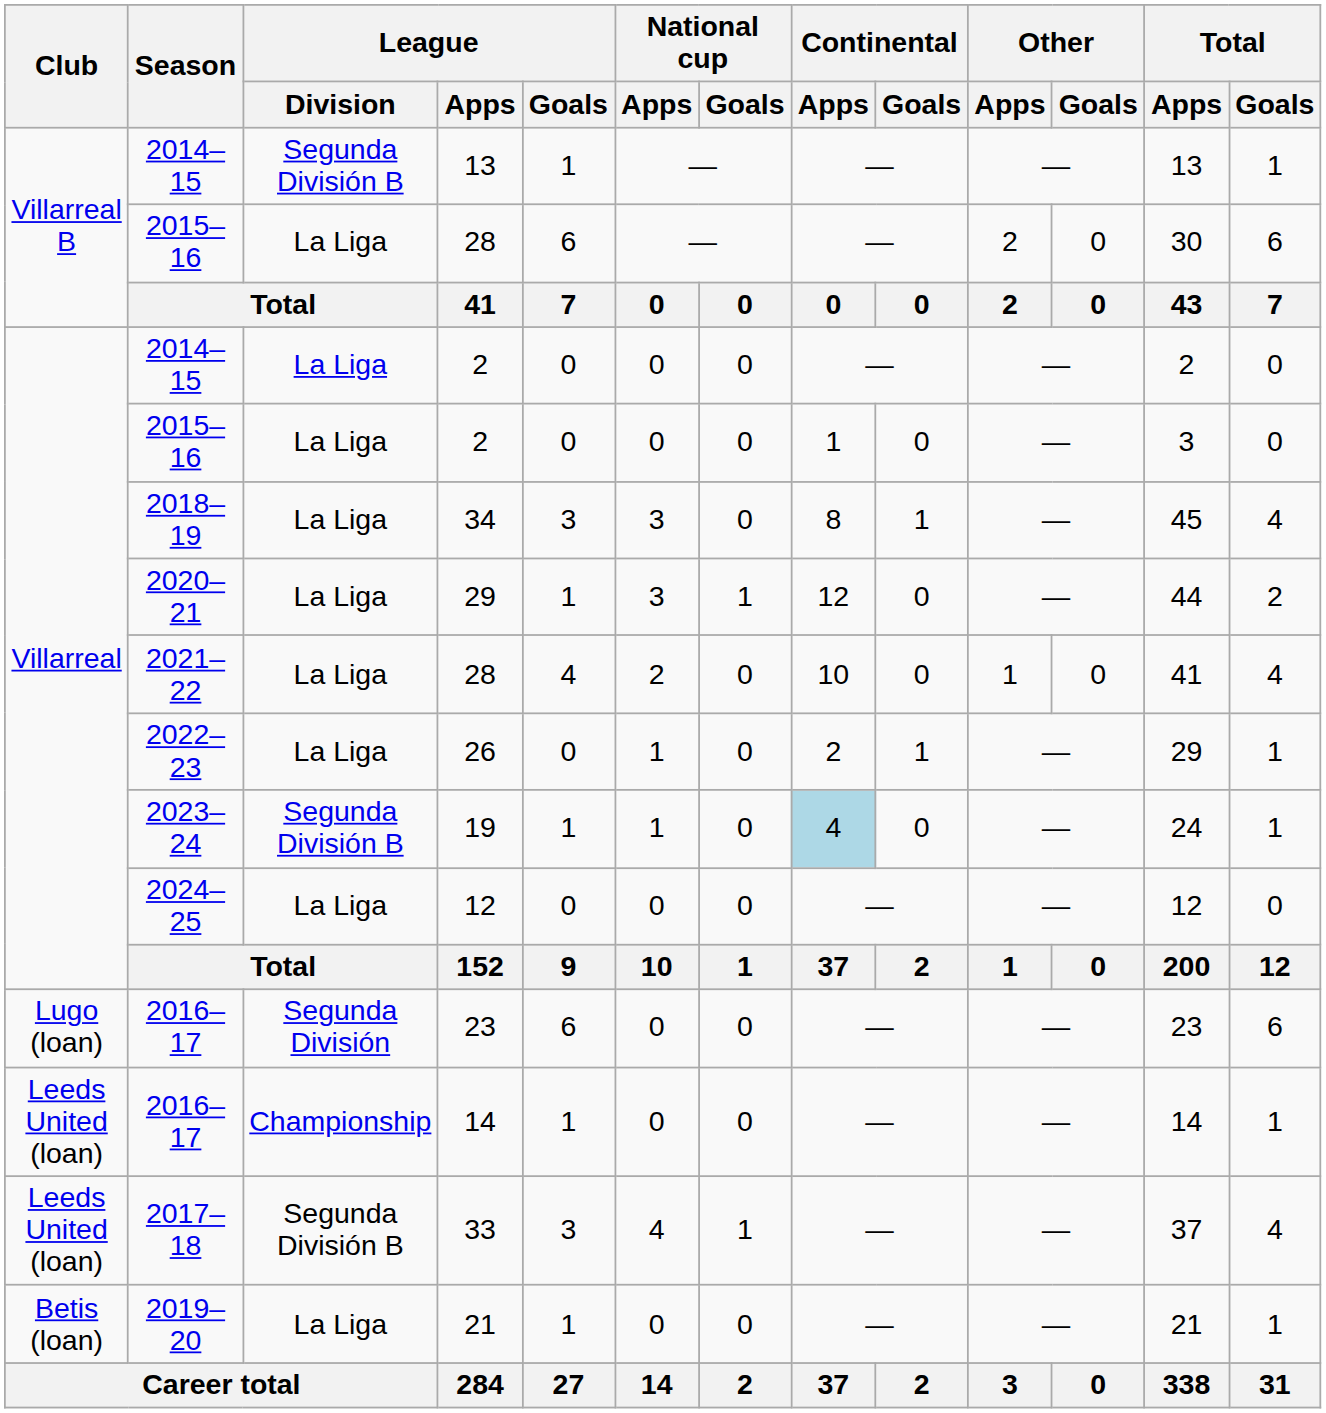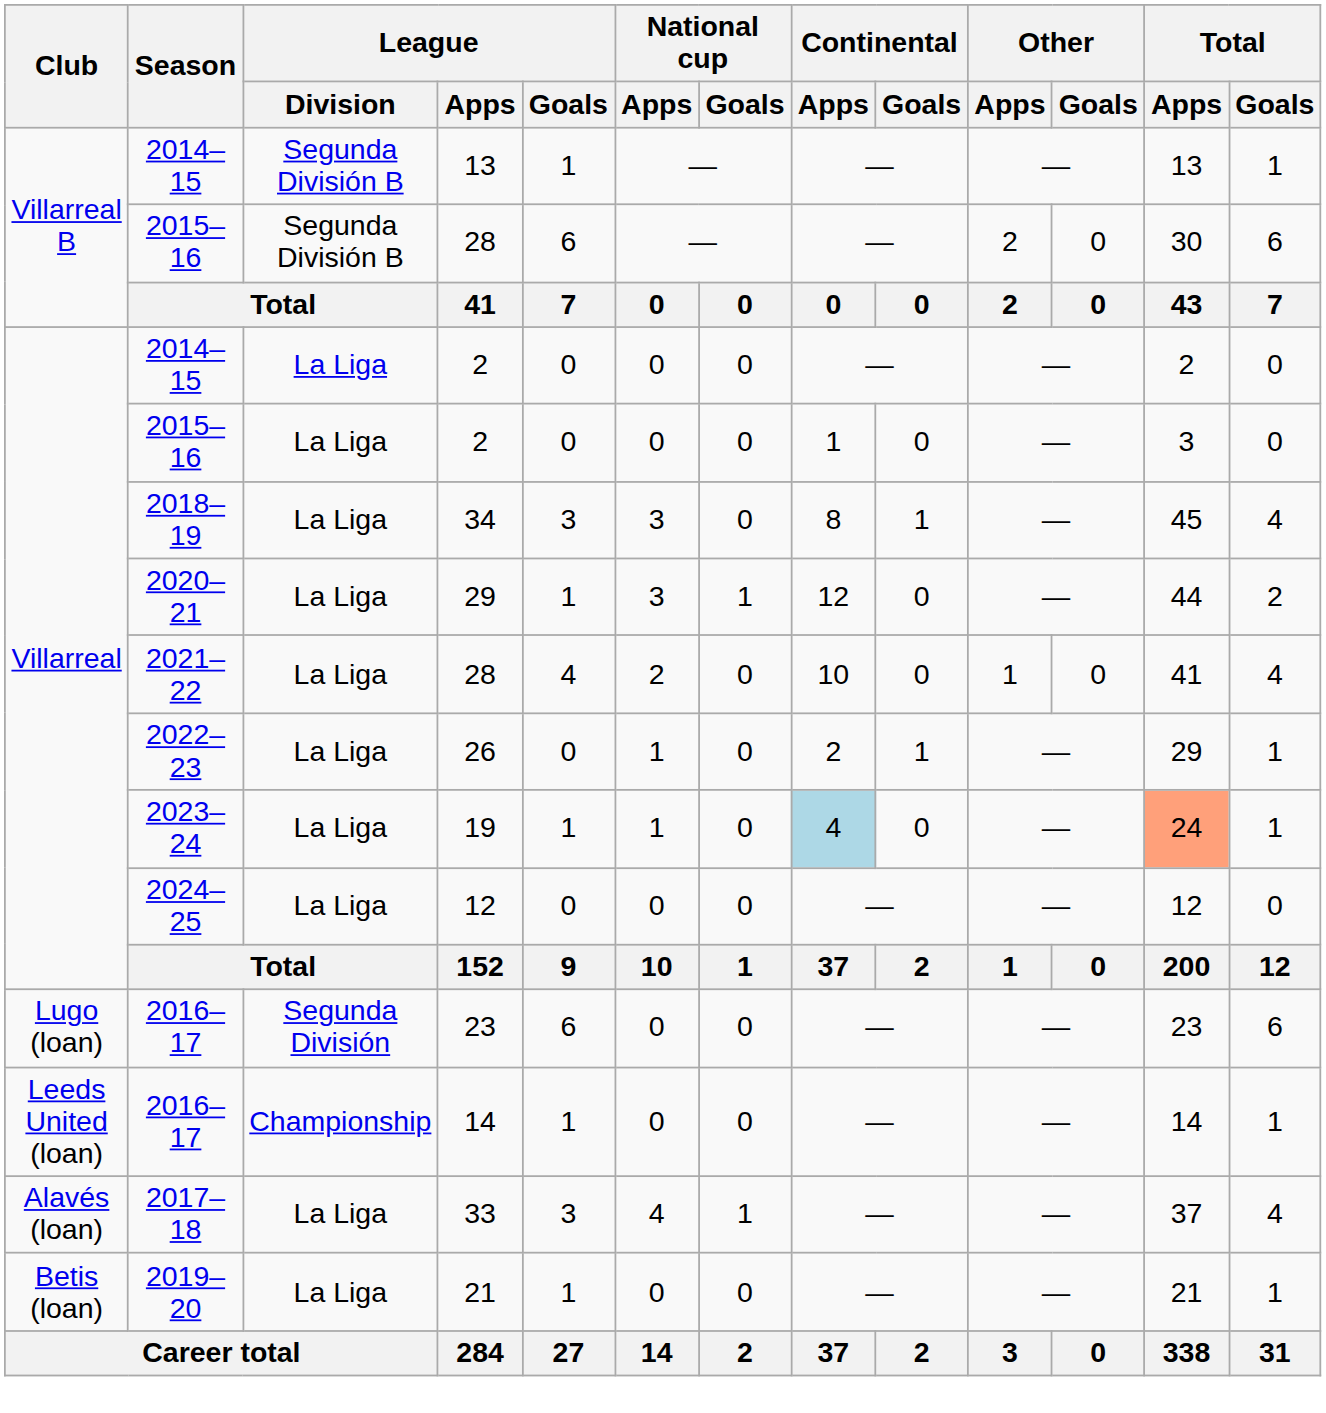 <table class="wikitable" style="text-align:center">
 <tr>
 <th rowspan="2">Club</th>
 <th rowspan="2">Season</th>
 <th colspan="3">League</th>
 <th colspan="2">National cup</th>
 <th colspan="2">Continental</th>
 <th colspan="2">Other</th>
 <th colspan="2">Total</th>
 </tr>
 <tr>
 <th>Division</th>
 <th>Apps</th>
 <th>Goals</th>
 <th>Apps</th>
 <th>Goals</th>
 <th>Apps</th>
 <th>Goals</th>
 <th>Apps</th>
 <th>Goals</th>
 <th>Apps</th>
 <th>Goals</th>
 </tr>
 <tr>
 <td rowspan="3"><a href='#'>Villarreal B</a></td>
 <td><a href='#'>2014–15</a></td>
 <td><a href='#'>Segunda División B</a></td>
 <td>13</td>
 <td>1</td>
 <td colspan="2">—</td>
 <td colspan="2">—</td>
 <td colspan="2">—</td>
 <td>13</td>
 <td>1</td>
 </tr>
 <tr>
 <td><a href='#'>2015–16</a></td>
-<td>La Liga</td>
+<td>Segunda División B</td>
 <td>28</td>
 <td>6</td>
 <td colspan="2">—</td>
 <td colspan="2">—</td>
 <td>2</td>
 <td>0</td>
 <td>30</td>
 <td>6</td>
 </tr>
 <tr>
 <th colspan="2">Total</th>
 <th>41</th>
 <th>7</th>
 <th>0</th>
 <th>0</th>
 <th>0</th>
 <th>0</th>
 <th>2</th>
 <th>0</th>
 <th>43</th>
 <th>7</th>
 </tr>
 <tr>
 <td rowspan="9"><a href='#'>Villarreal</a></td>
 <td><a href='#'>2014–15</a></td>
 <td><a href='#'>La Liga</a></td>
 <td>2</td>
 <td>0</td>
 <td>0</td>
 <td>0</td>
 <td colspan="2">—</td>
 <td colspan="2">—</td>
 <td>2</td>
 <td>0</td>
 </tr>
 <tr>
 <td><a href='#'>2015–16</a></td>
 <td>La Liga</td>
 <td>2</td>
 <td>0</td>
 <td>0</td>
 <td>0</td>
 <td>1</td>
 <td>0</td>
 <td colspan="2">—</td>
 <td>3</td>
 <td>0</td>
 </tr>
 <tr>
 <td><a href='#'>2018–19</a></td>
 <td>La Liga</td>
 <td>34</td>
 <td>3</td>
 <td>3</td>
 <td>0</td>
 <td>8</td>
 <td>1</td>
 <td colspan="2">—</td>
 <td>45</td>
 <td>4</td>
 </tr>
 <tr>
 <td><a href='#'>2020–21</a></td>
 <td>La Liga</td>
 <td>29</td>
 <td>1</td>
 <td>3</td>
 <td>1</td>
 <td>12</td>
 <td>0</td>
 <td colspan="2">—</td>
 <td>44</td>
 <td>2</td>
 </tr>
 <tr>
 <td><a href='#'>2021–22</a></td>
 <td>La Liga</td>
 <td>28</td>
 <td>4</td>
 <td>2</td>
 <td>0</td>
 <td>10</td>
 <td>0</td>
 <td>1</td>
 <td>0</td>
 <td>41</td>
 <td>4</td>
 </tr>
 <tr>
 <td><a href='#'>2022–23</a></td>
 <td>La Liga</td>
 <td>26</td>
 <td>0</td>
 <td>1</td>
 <td>0</td>
 <td>2</td>
 <td>1</td>
 <td colspan="2">—</td>
 <td>29</td>
 <td>1</td>
 </tr>
 <tr>
 <td><a href='#'>2023–24</a></td>
-<td><a href='#'>Segunda División B</a></td>
+<td>La Liga</td>
 <td>19</td>
 <td>1</td>
 <td>1</td>
 <td>0</td>
 <td style="background: lightblue;">4</td>
 <td>0</td>
 <td colspan="2">—</td>
-<td>24</td>
+<td style="background: lightsalmon;">24</td>
 <td>1</td>
 </tr>
 <tr>
 <td><a href='#'>2024–25</a></td>
 <td>La Liga</td>
 <td>12</td>
 <td>0</td>
 <td>0</td>
 <td>0</td>
 <td colspan="2">—</td>
 <td colspan="2">—</td>
 <td>12</td>
 <td>0</td>
 </tr>
 <tr>
 <th colspan="2">Total</th>
 <th>152</th>
 <th>9</th>
 <th>10</th>
 <th>1</th>
 <th>37</th>
 <th>2</th>
 <th>1</th>
 <th>0</th>
 <th>200</th>
 <th>12</th>
 </tr>
 <tr>
 <td><a href='#'>Lugo</a> (loan)</td>
 <td><a href='#'>2016–17</a></td>
 <td><a href='#'>Segunda División</a></td>
 <td>23</td>
 <td>6</td>
 <td>0</td>
 <td>0</td>
 <td colspan="2">—</td>
 <td colspan="2">—</td>
 <td>23</td>
 <td>6</td>
 </tr>
 <tr>
 <td><a href='#'>Leeds United</a> (loan)</td>
 <td><a href='#'>2016–17</a></td>
 <td><a href='#'>Championship</a></td>
 <td>14</td>
 <td>1</td>
 <td>0</td>
 <td>0</td>
 <td colspan="2">—</td>
 <td colspan="2">—</td>
 <td>14</td>
 <td>1</td>
 </tr>
 <tr>
-<td><a href='#'>Leeds United</a> (loan)</td>
+<td><a href='#'>Alavés</a> (loan)</td>
 <td><a href='#'>2017–18</a></td>
-<td>Segunda División B</td>
+<td>La Liga</td>
 <td>33</td>
 <td>3</td>
 <td>4</td>
 <td>1</td>
 <td colspan="2">—</td>
 <td colspan="2">—</td>
 <td>37</td>
 <td>4</td>
 </tr>
 <tr>
 <td><a href='#'>Betis</a> (loan)</td>
 <td><a href='#'>2019–20</a></td>
 <td>La Liga</td>
 <td>21</td>
 <td>1</td>
 <td>0</td>
 <td>0</td>
 <td colspan="2">—</td>
 <td colspan="2">—</td>
 <td>21</td>
 <td>1</td>
 </tr>
 <tr>
 <th colspan="3">Career total</th>
 <th>284</th>
 <th>27</th>
 <th>14</th>
 <th>2</th>
 <th>37</th>
 <th>2</th>
 <th>3</th>
 <th>0</th>
 <th>338</th>
 <th>31</th>
 </tr>
 </table>
